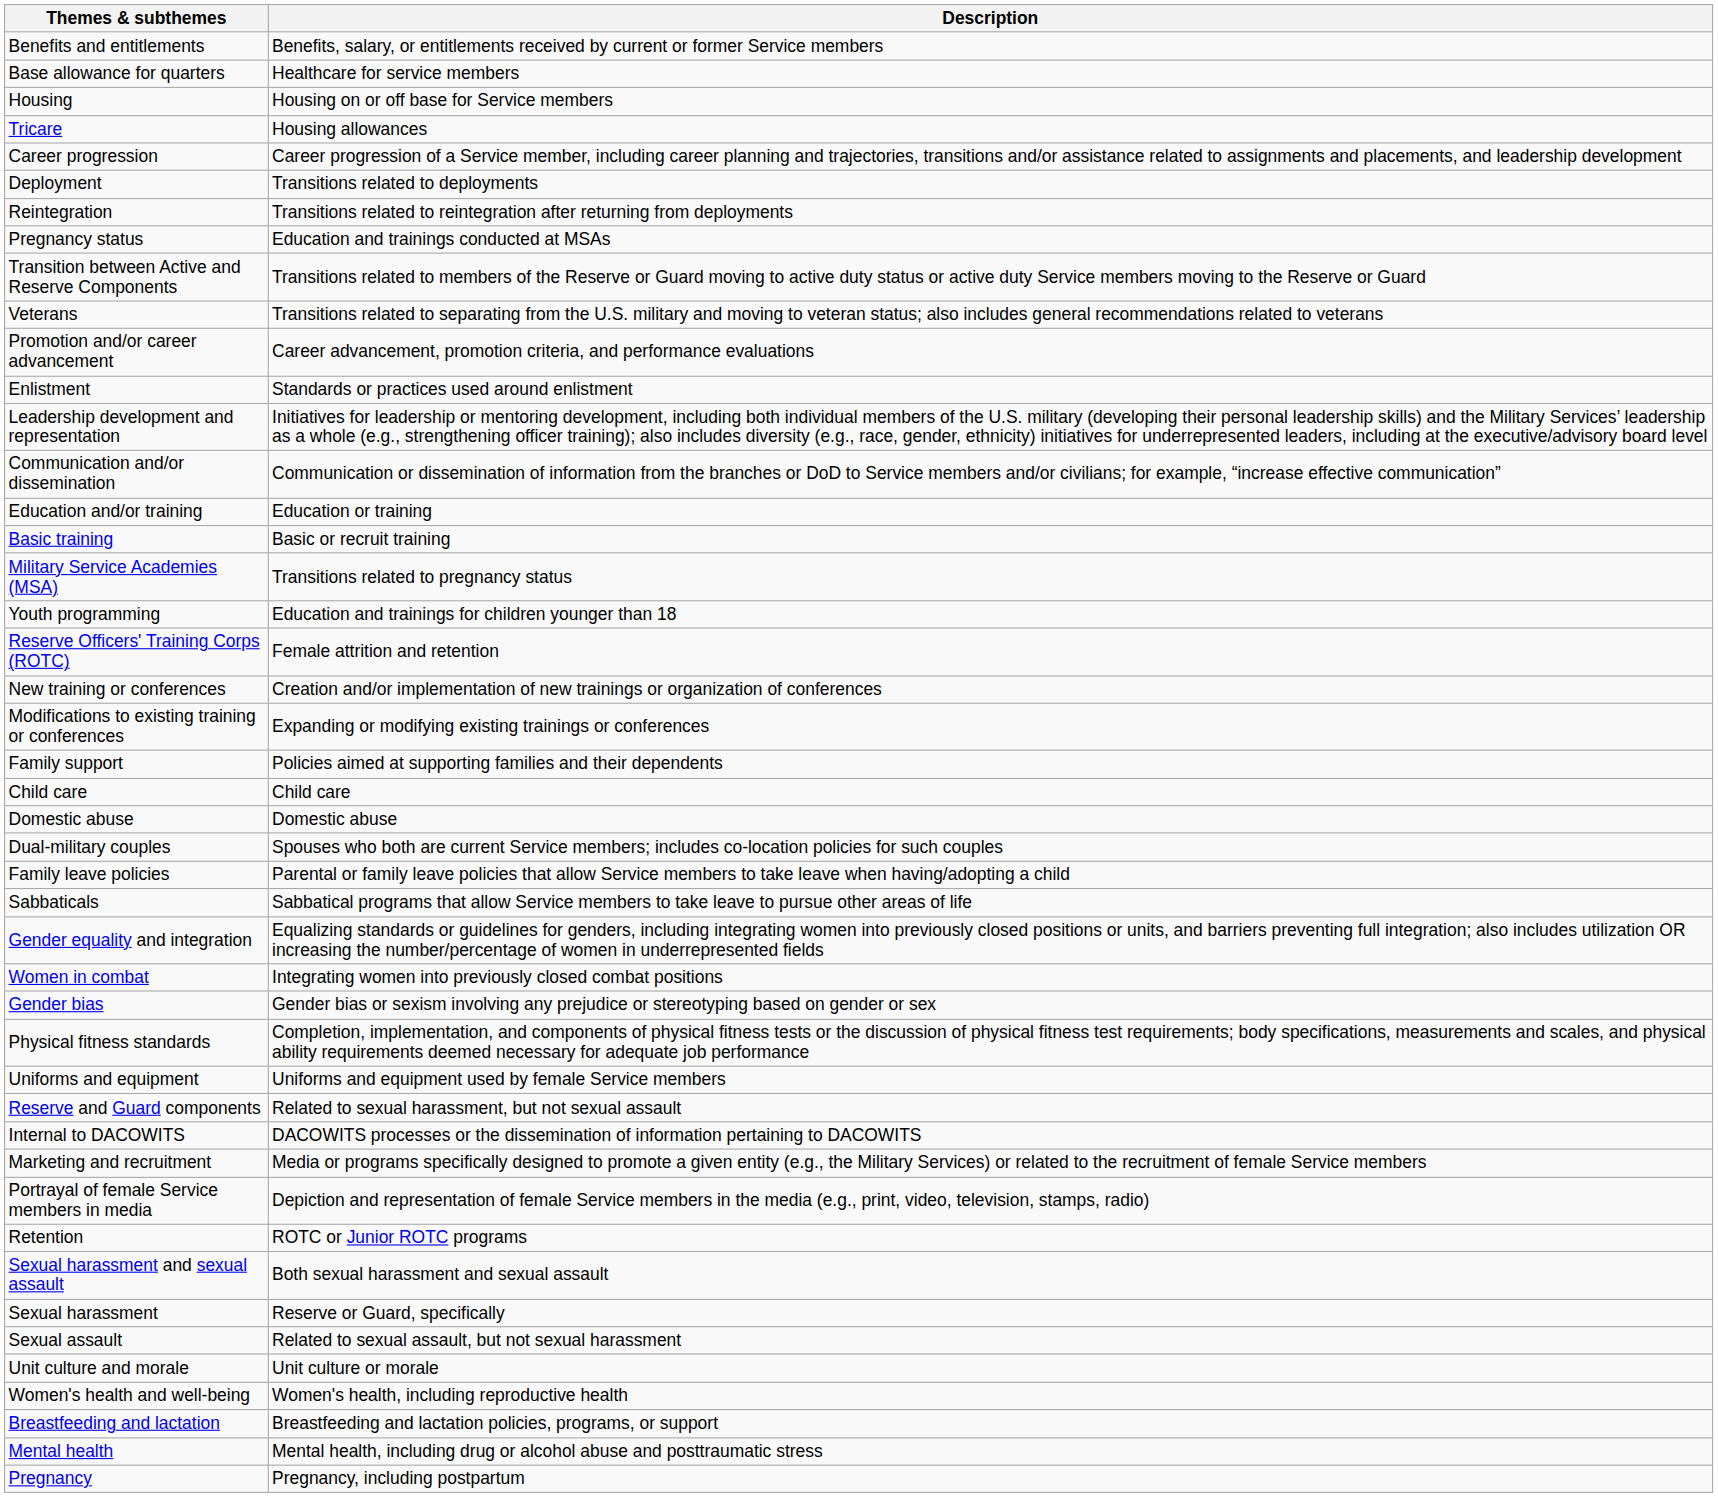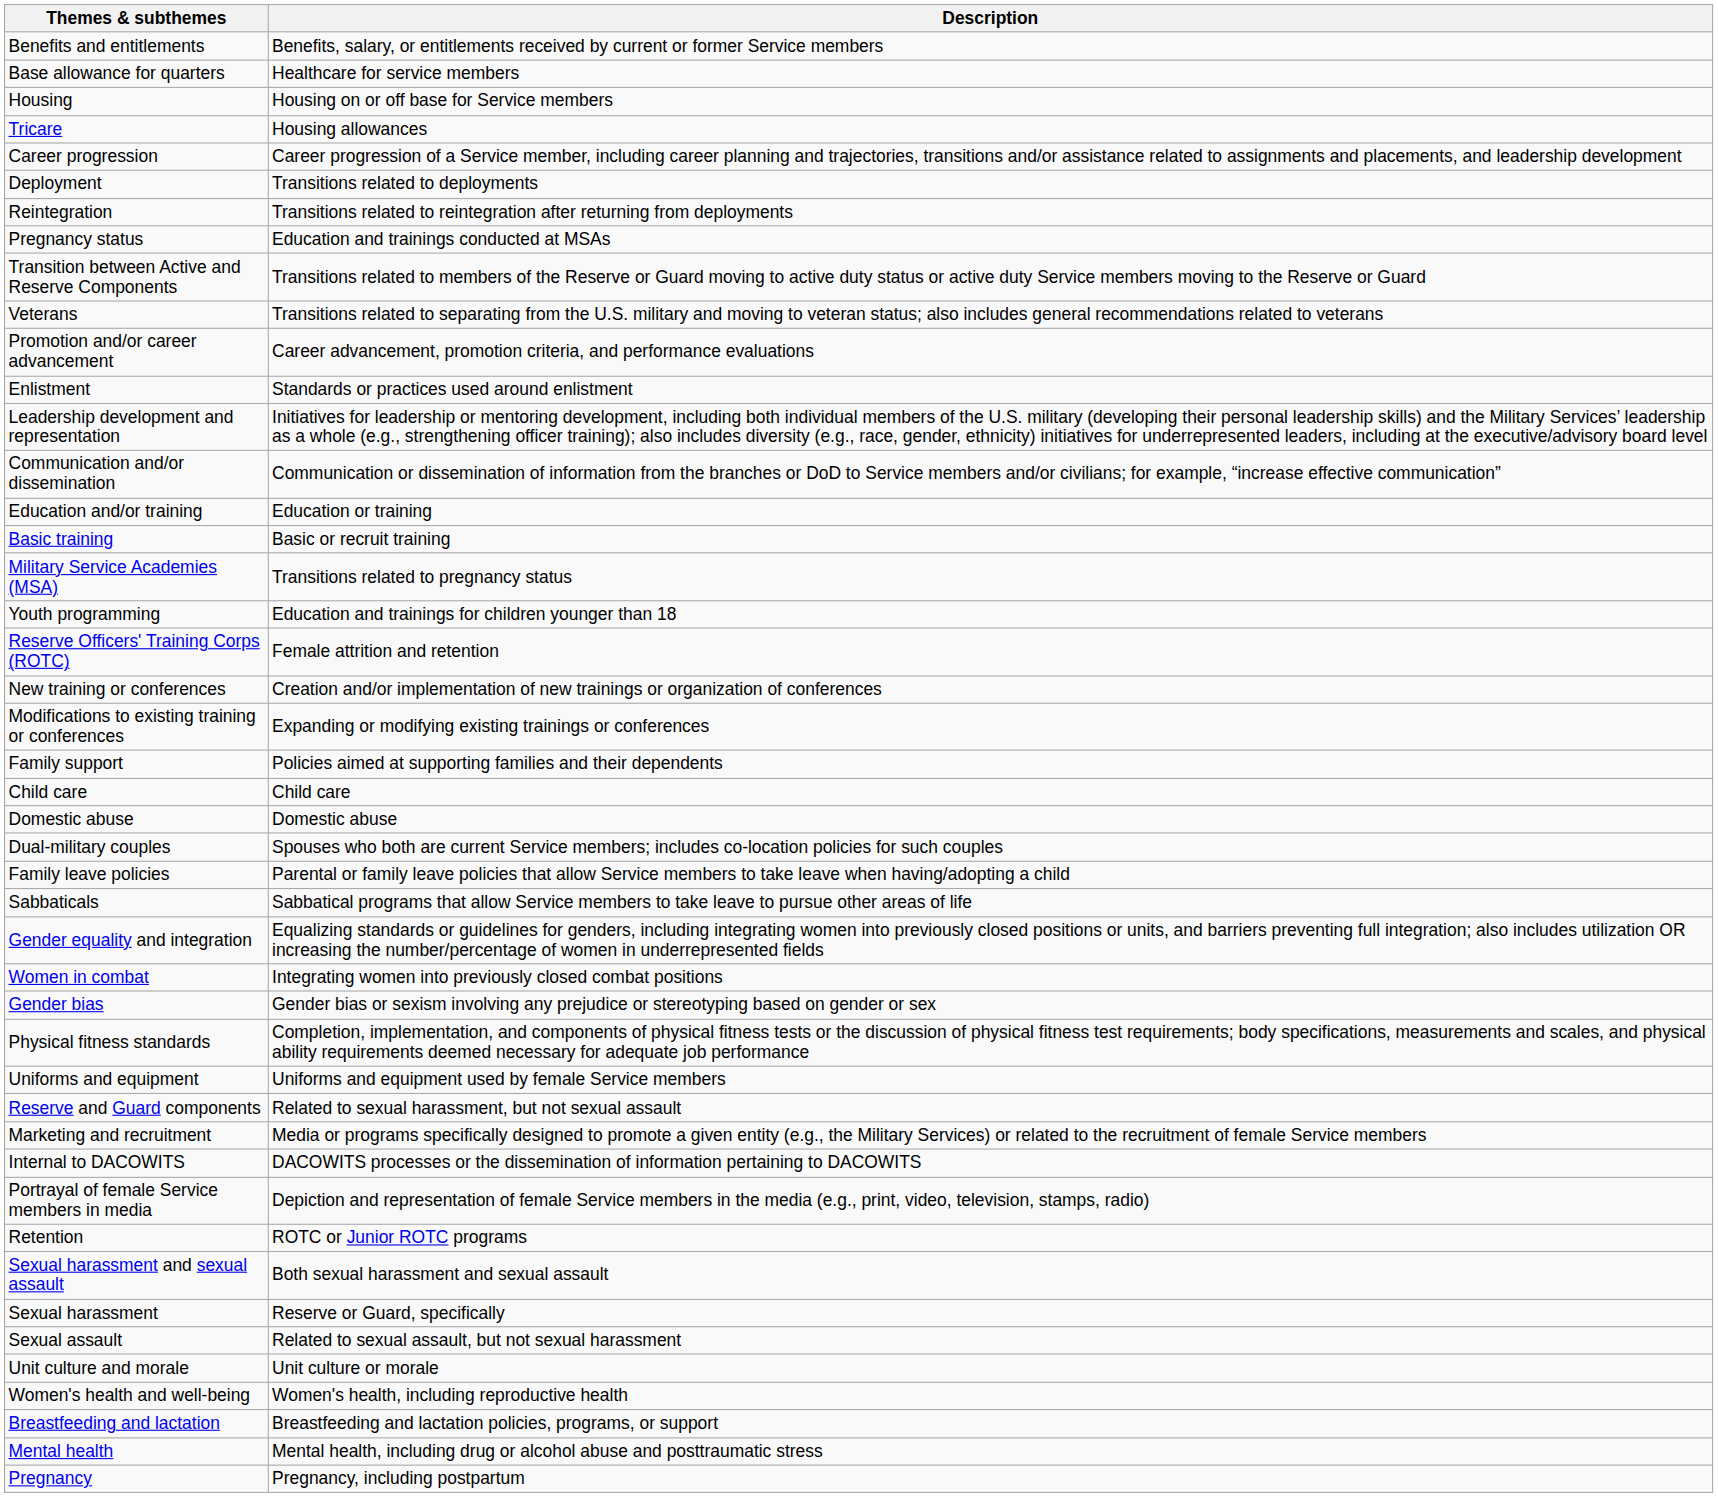 <table class="wikitable">
 <tr>
 <th>Themes & subthemes</th>
 <th>Description</th>
 </tr>
 <tr>
 <td>Benefits and entitlements</td>
 <td>Benefits, salary, or entitlements received by current or former Service members</td>
 </tr>
 <tr>
 <td>Base allowance for quarters</td>
 <td>Healthcare for service members</td>
 </tr>
 <tr>
 <td>Housing</td>
 <td>Housing on or off base for Service members</td>
 </tr>
 <tr>
 <td><a href='#'>Tricare</a></td>
 <td>Housing allowances</td>
 </tr>
 <tr>
 <td>Career progression</td>
 <td>Career progression of a Service member, including career planning and trajectories, transitions and/or assistance related to assignments and placements, and leadership development</td>
 </tr>
 <tr>
 <td>Deployment</td>
 <td>Transitions related to deployments</td>
 </tr>
 <tr>
 <td>Reintegration</td>
 <td>Transitions related to reintegration after returning from deployments</td>
 </tr>
 <tr>
 <td>Pregnancy status</td>
 <td>Education and trainings conducted at MSAs</td>
 </tr>
 <tr>
 <td>Transition between Active and Reserve Components</td>
 <td>Transitions related to members of the Reserve or Guard moving to active duty status or active duty Service members moving to the Reserve or Guard</td>
 </tr>
 <tr>
 <td>Veterans</td>
 <td>Transitions related to separating from the U.S. military and moving to veteran status; also includes general recommendations related to veterans</td>
 </tr>
 <tr>
 <td>Promotion and/or career advancement</td>
 <td>Career advancement, promotion criteria, and performance evaluations</td>
 </tr>
 <tr>
 <td>Enlistment</td>
 <td>Standards or practices used around enlistment</td>
 </tr>
 <tr>
 <td>Leadership development and representation</td>
 <td>Initiatives for leadership or mentoring development, including both individual members of the U.S. military (developing their personal leadership skills) and the Military Services’ leadership as a whole (e.g., strengthening officer training); also includes diversity (e.g., race, gender, ethnicity) initiatives for underrepresented leaders, including at the executive/advisory board level</td>
 </tr>
 <tr>
 <td>Communication and/or dissemination</td>
 <td>Communication or dissemination of information from the branches or DoD to Service members and/or civilians; for example, “increase effective communication”</td>
 </tr>
 <tr>
 <td>Education and/or training</td>
 <td>Education or training</td>
 </tr>
 <tr>
 <td><a href='#'>Basic training</a></td>
 <td>Basic or recruit training</td>
 </tr>
 <tr>
 <td><a href='#'>Military Service Academies (MSA)</a></td>
 <td>Transitions related to pregnancy status</td>
 </tr>
 <tr>
 <td>Youth programming</td>
 <td>Education and trainings for children younger than 18</td>
 </tr>
 <tr>
 <td><a href='#'>Reserve Officers' Training Corps (ROTC)</a></td>
 <td>Female attrition and retention</td>
 </tr>
 <tr>
 <td>New training or conferences</td>
 <td>Creation and/or implementation of new trainings or organization of conferences</td>
 </tr>
 <tr>
 <td>Modifications to existing training or conferences</td>
 <td>Expanding or modifying existing trainings or conferences</td>
 </tr>
 <tr>
 <td>Family support</td>
 <td>Policies aimed at supporting families and their dependents</td>
 </tr>
 <tr>
 <td>Child care</td>
 <td>Child care</td>
 </tr>
 <tr>
 <td>Domestic abuse</td>
 <td>Domestic abuse</td>
 </tr>
 <tr>
 <td>Dual-military couples</td>
 <td>Spouses who both are current Service members; includes co-location policies for such couples</td>
 </tr>
 <tr>
 <td>Family leave policies</td>
 <td>Parental or family leave policies that allow Service members to take leave when having/adopting a child</td>
 </tr>
 <tr>
 <td>Sabbaticals</td>
 <td>Sabbatical programs that allow Service members to take leave to pursue other areas of life</td>
 </tr>
 <tr>
 <td><a href='#'>Gender equality</a> and integration</td>
 <td>Equalizing standards or guidelines for genders, including integrating women into previously closed positions or units, and barriers preventing full integration; also includes utilization OR increasing the number/percentage of women in underrepresented fields</td>
 </tr>
 <tr>
 <td><a href='#'>Women in combat</a></td>
 <td>Integrating women into previously closed combat positions</td>
 </tr>
 <tr>
 <td><a href='#'>Gender bias</a></td>
 <td>Gender bias or sexism involving any prejudice or stereotyping based on gender or sex</td>
 </tr>
 <tr>
 <td>Physical fitness standards</td>
 <td>Completion, implementation, and components of physical fitness tests or the discussion of physical fitness test requirements; body specifications, measurements and scales, and physical ability requirements deemed necessary for adequate job performance</td>
 </tr>
 <tr>
 <td>Uniforms and equipment</td>
 <td>Uniforms and equipment used by female Service members</td>
 </tr>
 <tr>
 <td><a href='#'>Reserve</a> and <a href='#'>Guard</a> components</td>
 <td>Related to sexual harassment, but not sexual assault</td>
 </tr>
 <tr>
+<td>Marketing and recruitment</td>
+<td>Media or programs specifically designed to promote a given entity (e.g., the Military Services) or related to the recruitment of female Service members</td>
+</tr>
+<tr>
 <td>Internal to DACOWITS</td>
 <td>DACOWITS processes or the dissemination of information pertaining to DACOWITS</td>
-</tr>
-<tr>
-<td>Marketing and recruitment</td>
-<td>Media or programs specifically designed to promote a given entity (e.g., the Military Services) or related to the recruitment of female Service members</td>
 </tr>
 <tr>
 <td>Portrayal of female Service members in media</td>
 <td>Depiction and representation of female Service members in the media (e.g., print, video, television, stamps, radio)</td>
 </tr>
 <tr>
 <td>Retention</td>
 <td>ROTC or <a href='#'>Junior ROTC</a> programs</td>
 </tr>
 <tr>
 <td><a href='#'>Sexual harassment</a> and <a href='#'>sexual assault</a></td>
 <td>Both sexual harassment and sexual assault</td>
 </tr>
 <tr>
 <td>Sexual harassment</td>
 <td>Reserve or Guard, specifically</td>
 </tr>
 <tr>
 <td>Sexual assault</td>
 <td>Related to sexual assault, but not sexual harassment</td>
 </tr>
 <tr>
 <td>Unit culture and morale</td>
 <td>Unit culture or morale</td>
 </tr>
 <tr>
 <td>Women's health and well-being</td>
 <td>Women's health, including reproductive health</td>
 </tr>
 <tr>
 <td><a href='#'>Breastfeeding and lactation</a></td>
 <td>Breastfeeding and lactation policies, programs, or support</td>
 </tr>
 <tr>
 <td><a href='#'>Mental health</a></td>
 <td>Mental health, including drug or alcohol abuse and posttraumatic stress</td>
 </tr>
 <tr>
 <td><a href='#'>Pregnancy</a></td>
 <td>Pregnancy, including postpartum</td>
 </tr>
 </table>
